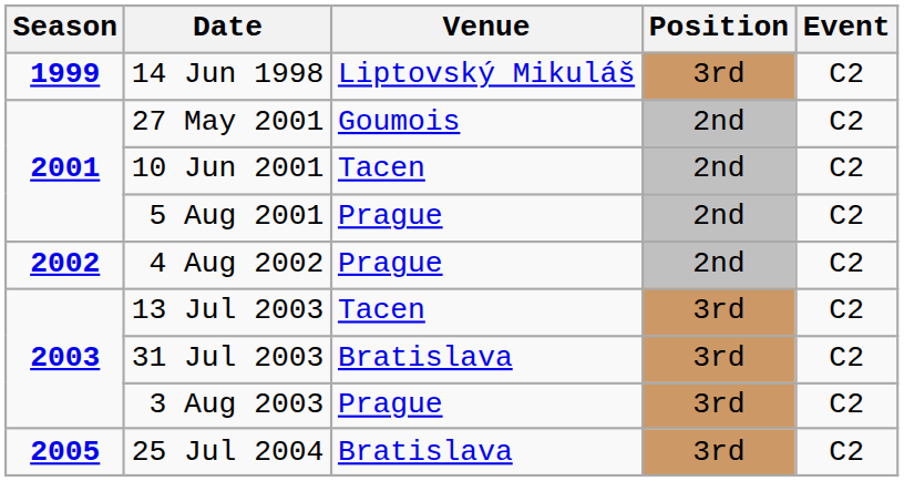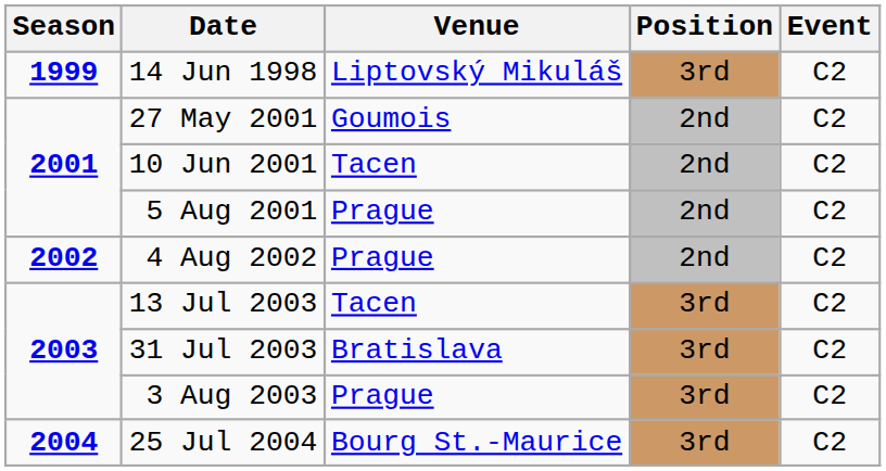 <table class="wikitable" style="text-align:center; font-size:95%;">
 <tr>
 <th>Season</th>
 <th>Date</th>
 <th>Venue</th>
 <th>Position</th>
 <th>Event</th>
 </tr>
 <tr>
 <td><strong><a href='#'>1999</a></strong></td>
 <td align=right>14 Jun 1998</td>
 <td align=left><a href='#'>Liptovský Mikuláš</a></td>
 <td bgcolor=cc9966>3rd</td>
 <td>C2</td>
 </tr>
 <tr>
 <td rowspan=3><strong><a href='#'>2001</a></strong></td>
 <td align=right>27 May 2001</td>
 <td align=left><a href='#'>Goumois</a></td>
 <td bgcolor=silver>2nd</td>
 <td>C2</td>
 </tr>
 <tr>
 <td align=right>10 Jun 2001</td>
 <td align=left><a href='#'>Tacen</a></td>
 <td bgcolor=silver>2nd</td>
 <td>C2</td>
 </tr>
 <tr>
 <td align=right>5 Aug 2001</td>
 <td align=left><a href='#'>Prague</a></td>
 <td bgcolor=silver>2nd</td>
 <td>C2</td>
 </tr>
 <tr>
 <td><strong><a href='#'>2002</a></strong></td>
 <td align=right>4 Aug 2002</td>
 <td align=left><a href='#'>Prague</a></td>
 <td bgcolor=silver>2nd</td>
 <td>C2</td>
 </tr>
 <tr>
 <td rowspan=3><strong><a href='#'>2003</a></strong></td>
 <td align=right>13 Jul 2003</td>
 <td align=left><a href='#'>Tacen</a></td>
 <td bgcolor=cc9966>3rd</td>
 <td>C2</td>
 </tr>
 <tr>
 <td align=right>31 Jul 2003</td>
 <td align=left><a href='#'>Bratislava</a></td>
 <td bgcolor=cc9966>3rd</td>
 <td>C2</td>
 </tr>
 <tr>
 <td align=right>3 Aug 2003</td>
 <td align=left><a href='#'>Prague</a></td>
 <td bgcolor=cc9966>3rd</td>
 <td>C2</td>
 </tr>
 <tr>
-<td><strong><a href='#'>2005</a></strong></td>
+<td><strong><a href='#'>2004</a></strong></td>
 <td align=right>25 Jul 2004</td>
-<td align=left><a href='#'>Bratislava</a></td>
+<td align=left><a href='#'>Bourg St.-Maurice</a></td>
 <td bgcolor=cc9966>3rd</td>
 <td>C2</td>
 </tr>
 </table>
